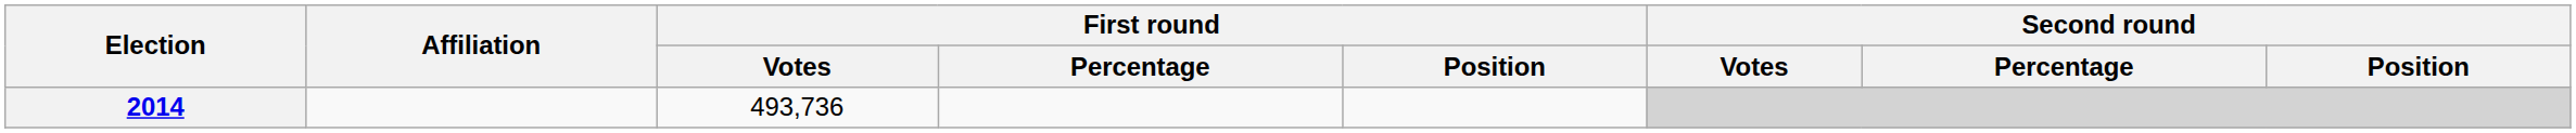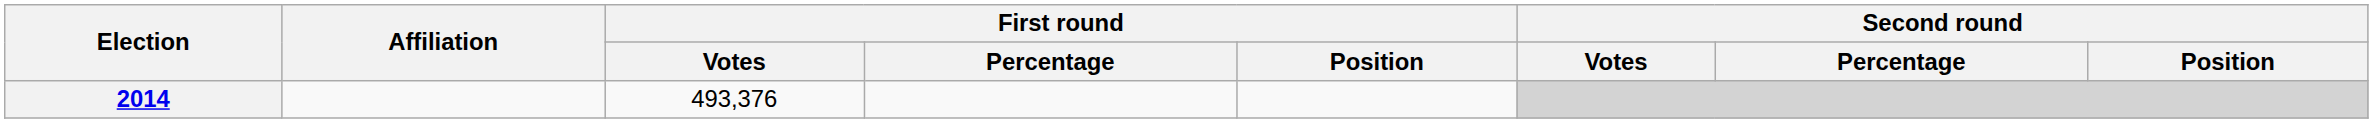 <table class=wikitable width=80%>
 <tr>
 <th rowspan=2>Election</th>
 <th rowspan=2>Affiliation</th>
 <th colspan=3>First round</th>
 <th colspan=3>Second round</th>
 </tr>
 <tr>
 <th>Votes</th>
 <th>Percentage</th>
 <th>Position</th>
 <th>Votes</th>
 <th>Percentage</th>
 <th>Position</th>
 </tr>
 <tr align=center>
 <th><a href='#'>2014</a></th>
 <td></td>
-<td>493,736</td>
+<td>493,376</td>
 <td></td>
 <td></td>
 <td bgcolor=lightgrey colspan=3></td>
 </tr>
 </table>
